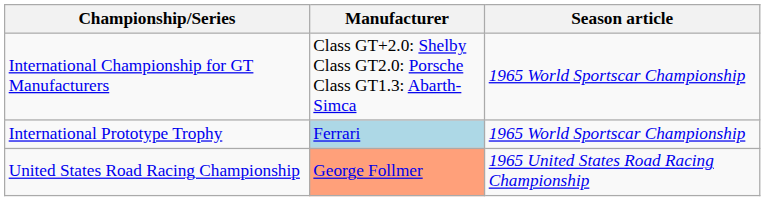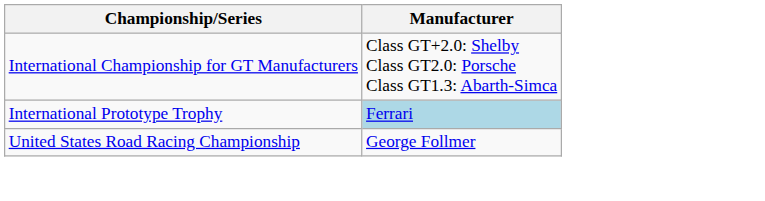 <table class="wikitable" style="font-size: 87%;">
 <tr>
 <th>Championship/Series</th>
 <th>Manufacturer</th>
-<th>Season article</th>
 </tr>
 <tr>
 <td><a href='#'>International Championship for GT Manufacturers</a></td>
 <td>Class GT+2.0:  <a href='#'>Shelby</a><br> Class GT2.0:  <a href='#'>Porsche</a><br> Class GT1.3:  <a href='#'>Abarth-Simca</a></td>
-<td><em><a href='#'>1965 World Sportscar Championship</a></em></td>
 </tr>
 <tr>
 <td><a href='#'>International Prototype Trophy</a></td>
 <td style="background: lightblue;"> <a href='#'>Ferrari</a></td>
-<td><em><a href='#'>1965 World Sportscar Championship</a></em></td>
 </tr>
 <tr>
 <td><a href='#'>United States Road Racing Championship</a></td>
-<td style="background: lightsalmon;"> <a href='#'>George Follmer</a></td>
-<td><em><a href='#'>1965 United States Road Racing Championship</a></em></td>
+<td> <a href='#'>George Follmer</a></td>
 </tr>
 </table>
